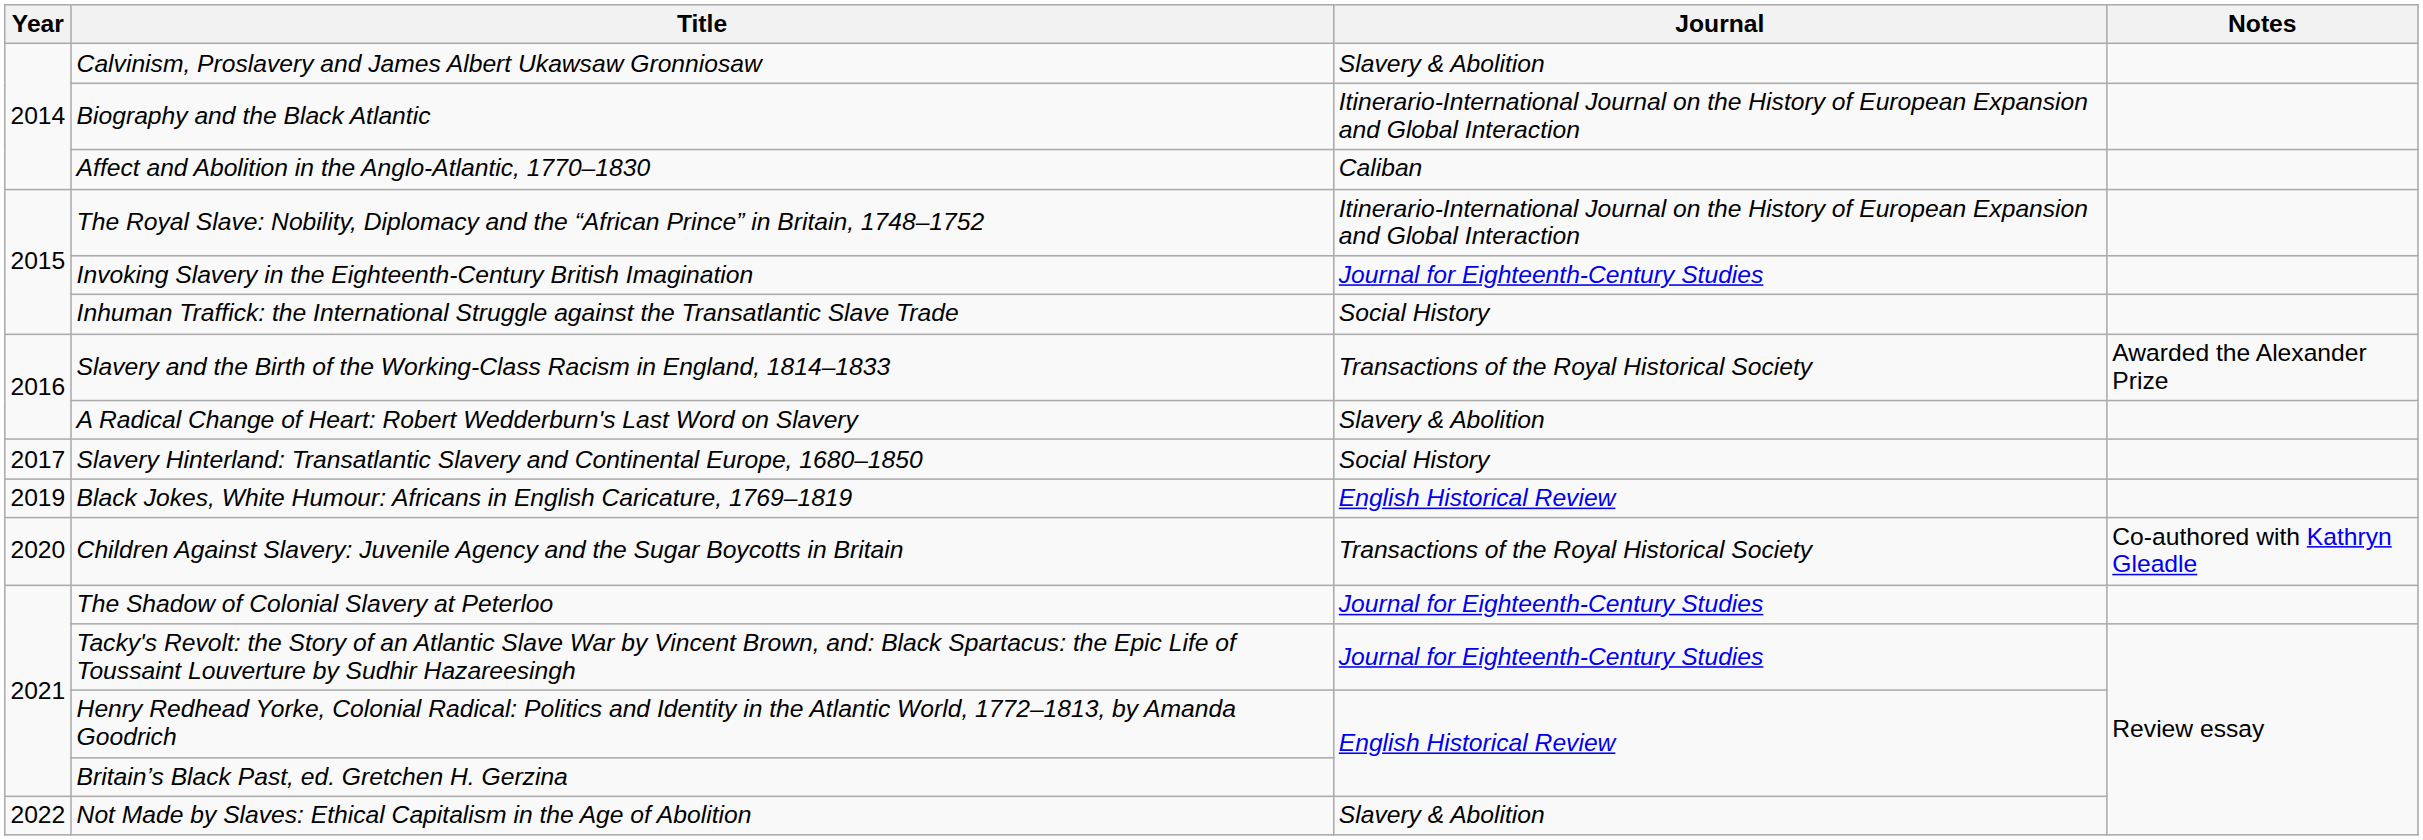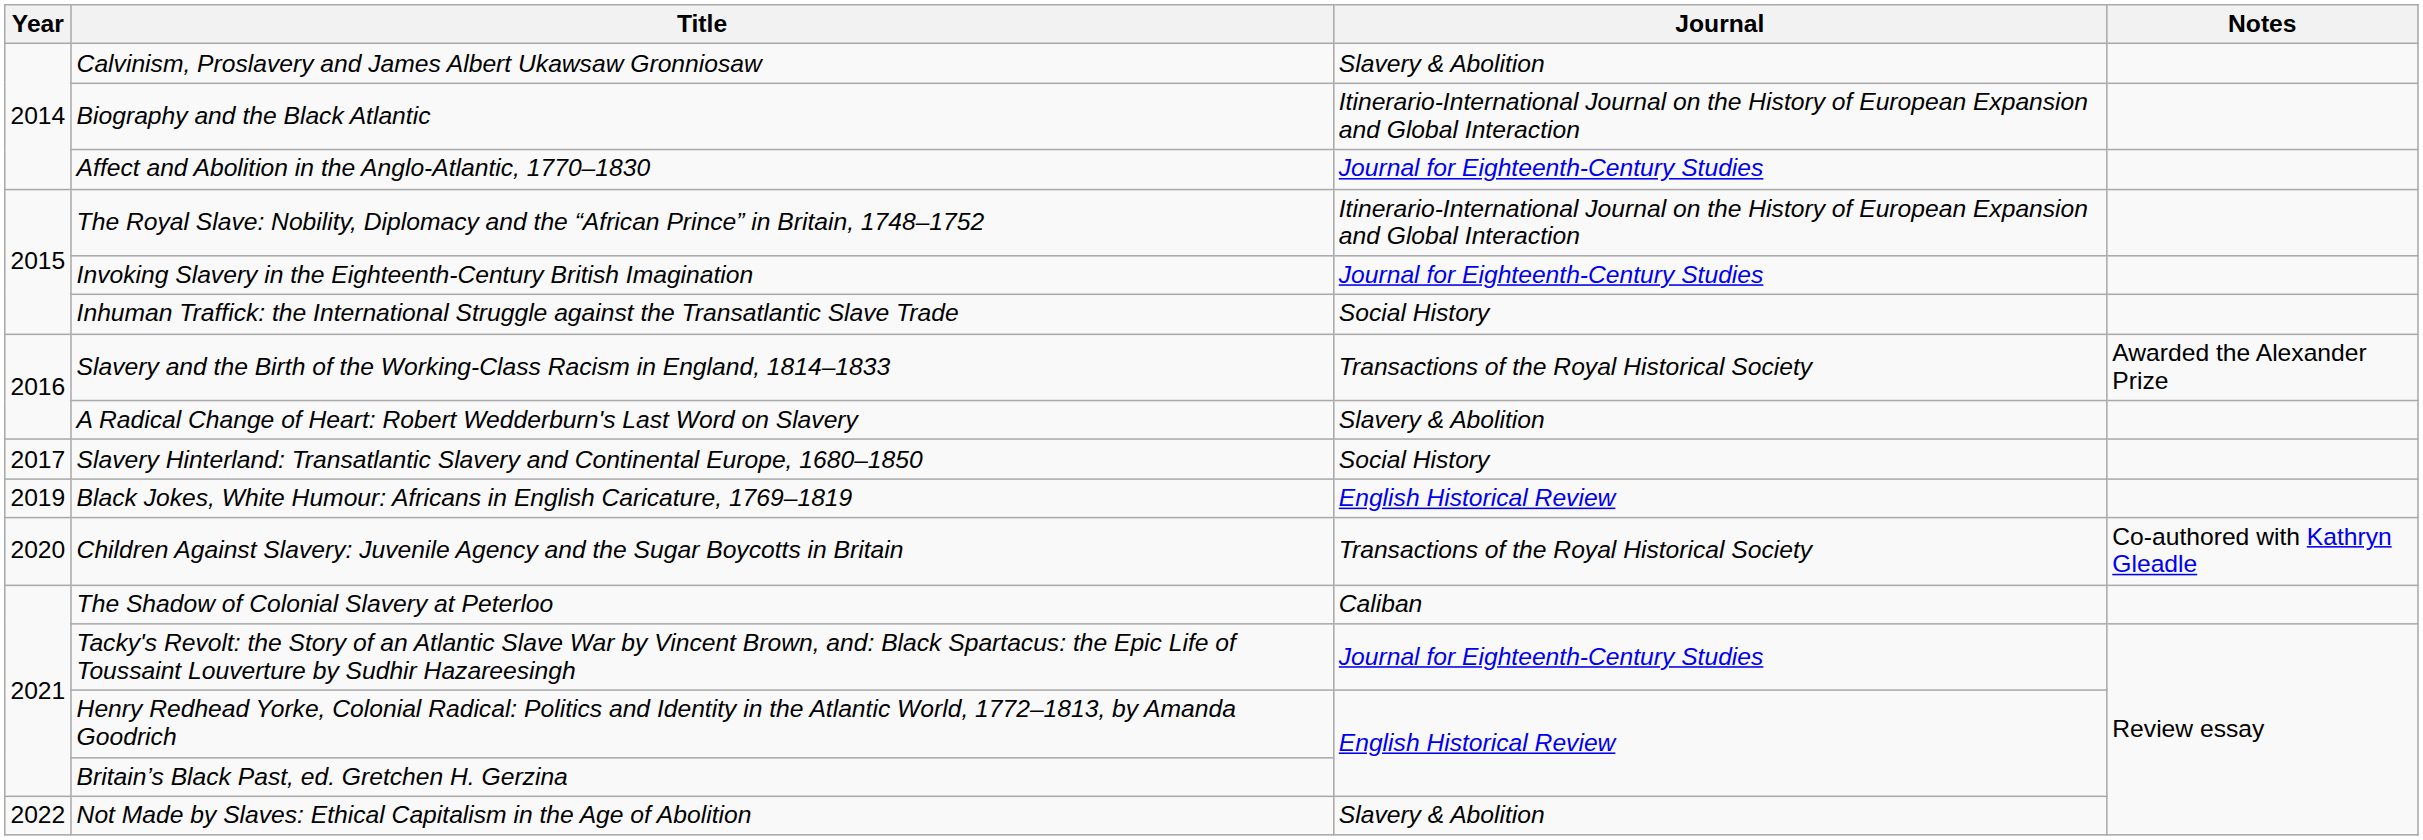 <table class="wikitable">
 <tr>
 <th>Year</th>
 <th>Title</th>
 <th>Journal</th>
 <th>Notes</th>
 </tr>
 <tr>
 <td rowspan="3">2014</td>
 <td><em>Calvinism, Proslavery and James Albert Ukawsaw Gronniosaw</em></td>
 <td><em>Slavery & Abolition</em></td>
 <td></td>
 </tr>
 <tr>
 <td><em>Biography and the Black Atlantic</em></td>
 <td><em>Itinerario-International Journal on the History of European Expansion and Global Interaction</em></td>
 <td></td>
 </tr>
 <tr>
 <td><em>Affect and Abolition in the Anglo-Atlantic, 1770–1830</em></td>
-<td><em>Caliban</em></td>
+<td><a href='#'><em>Journal for Eighteenth-Century Studies</em></a></td>
 <td></td>
 </tr>
 <tr>
 <td rowspan="3">2015</td>
 <td><em>The Royal Slave: Nobility, Diplomacy and the “African Prince” in Britain, 1748–1752</em></td>
 <td><em>Itinerario-International Journal on the History of European Expansion and Global Interaction</em></td>
 <td></td>
 </tr>
 <tr>
 <td><em>Invoking Slavery in the Eighteenth-Century British Imagination</em></td>
 <td><a href='#'><em>Journal for Eighteenth-Century Studies</em></a></td>
 <td></td>
 </tr>
 <tr>
 <td><em>Inhuman Traffick: the International Struggle against the Transatlantic Slave Trade</em></td>
 <td><em>Social History</em></td>
 <td></td>
 </tr>
 <tr>
 <td rowspan="2">2016</td>
 <td><em>Slavery and the Birth of the Working-Class Racism in England, 1814–1833</em></td>
 <td><em>Transactions of the Royal Historical Society</em></td>
 <td>Awarded the Alexander Prize</td>
 </tr>
 <tr>
 <td><em>A Radical Change of Heart: Robert Wedderburn's Last Word on Slavery</em></td>
 <td><em>Slavery & Abolition</em></td>
 <td></td>
 </tr>
 <tr>
 <td>2017</td>
 <td><em>Slavery Hinterland: Transatlantic Slavery and Continental Europe, 1680–1850</em></td>
 <td><em>Social History</em></td>
 <td></td>
 </tr>
 <tr>
 <td>2019</td>
 <td><em>Black Jokes, White Humour: Africans in English Caricature, 1769–1819</em></td>
 <td><em><a href='#'>English Historical Review</a></em></td>
 <td></td>
 </tr>
 <tr>
 <td>2020</td>
 <td><em>Children Against Slavery: Juvenile Agency and the Sugar Boycotts in Britain</em></td>
 <td><em>Transactions of the Royal Historical Society</em></td>
 <td>Co-authored with <a href='#'>Kathryn Gleadle</a></td>
 </tr>
 <tr>
 <td rowspan="4">2021</td>
 <td><em>The Shadow of Colonial Slavery at Peterloo</em></td>
-<td><a href='#'><em>Journal for Eighteenth-Century Studies</em></a></td>
+<td><em>Caliban</em></td>
 <td></td>
 </tr>
 <tr>
 <td><em>Tacky's Revolt: the Story of an Atlantic Slave War by Vincent Brown, and: Black Spartacus: the Epic Life of Toussaint Louverture by Sudhir Hazareesingh</em></td>
 <td><a href='#'><em>Journal for Eighteenth-Century Studies</em></a></td>
 <td rowspan="4">Review essay</td>
 </tr>
 <tr>
 <td><em>Henry Redhead Yorke, Colonial Radical: Politics and Identity in the Atlantic World, 1772–1813, by Amanda Goodrich</em></td>
 <td rowspan="2"><em><a href='#'>English Historical Review</a></em></td>
 </tr>
 <tr>
 <td><em>Britain’s Black Past, ed. Gretchen H. Gerzina</em></td>
 </tr>
 <tr>
 <td>2022</td>
 <td><em>Not Made by Slaves: Ethical Capitalism in the Age of Abolition</em></td>
 <td><em>Slavery & Abolition</em></td>
 </tr>
 </table>
